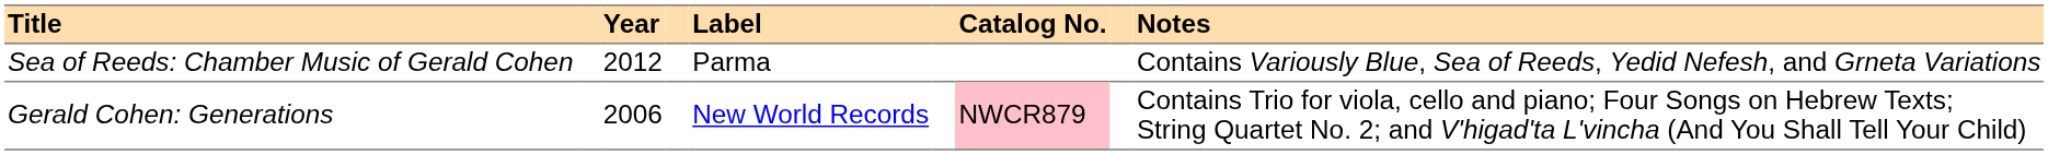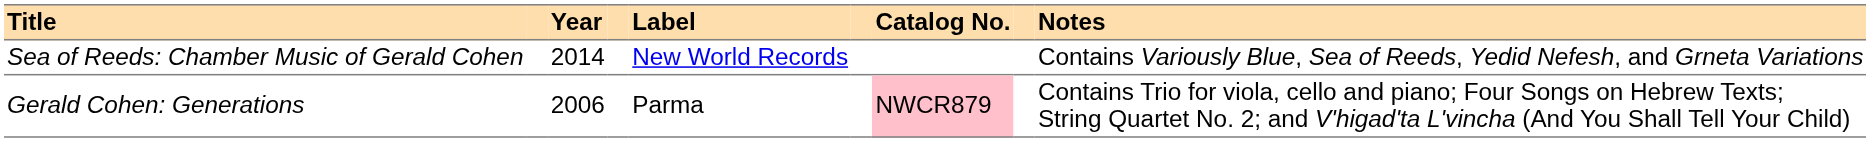 <table cellspacing="0" cellpadding="2" border="0">
 <tr style="background:#ffdead;">
 <th style="text-align:left; border-bottom:1px solid gray; border-top:1px solid gray;">Title</th>
 <th style="width:10px; border-bottom:1px solid gray; border-top:1px solid gray;"></th>
 <th style="text-align:left; border-bottom:1px solid gray; border-top:1px solid gray;">Year</th>
 <th style="width:10px; border-bottom:1px solid gray; border-top:1px solid gray;"></th>
 <th style="text-align:left; border-bottom:1px solid gray; border-top:1px solid gray;">Label</th>
 <th style="width:10px; border-bottom:1px solid gray; border-top:1px solid gray;"></th>
 <th style="text-align:left; border-bottom:1px solid gray; border-top:1px solid gray;">Catalog No.</th>
 <th style="width:10px; border-bottom:1px solid gray; border-top:1px solid gray;"></th>
 <th style="text-align:left; border-bottom:1px solid gray; border-top:1px solid gray;">Notes</th>
 </tr>
 <tr>
 <td style="border-bottom:1px solid gray;"><em>Sea of Reeds: Chamber Music of Gerald Cohen</em></td>
 <td style="border-bottom:1px solid gray;"></td>
-<td style="border-bottom:1px solid gray;">2012</td>
+<td style="border-bottom:1px solid gray;">2014</td>
 <td style="border-bottom:1px solid gray;"></td>
-<td style="border-bottom:1px solid gray;">Parma</td>
+<td style="border-bottom:1px solid gray;"><a href='#'>New World Records</a></td>
 <td style="border-bottom:1px solid gray;"></td>
 <td style="border-bottom:1px solid gray;"></td>
 <td style="border-bottom:1px solid gray;"></td>
 <td style="border-bottom:1px solid gray;">Contains <em>Variously Blue</em>, <em>Sea of Reeds</em>, <em>Yedid Nefesh</em>, and <em>Grneta Variations</em></td>
 </tr>
 <tr>
 <td style="border-bottom:1px solid gray;"><em>Gerald Cohen: Generations</em></td>
 <td style="border-bottom:1px solid gray;"></td>
 <td style="border-bottom:1px solid gray;">2006</td>
 <td style="border-bottom:1px solid gray;"></td>
-<td style="border-bottom:1px solid gray;"><a href='#'>New World Records</a></td>
+<td style="border-bottom:1px solid gray;">Parma</td>
 <td style="border-bottom:1px solid gray;"></td>
 <td style="background: pink; border-bottom:1px solid gray;">NWCR879</td>
 <td style="border-bottom:1px solid gray;"></td>
 <td style="border-bottom:1px solid gray;">Contains Trio for viola, cello and piano; Four Songs on Hebrew Texts;<br> String Quartet No. 2; and <em>V'higad'ta L'vincha</em> (And You Shall Tell Your Child)</td>
 </tr>
 <tr>
 </tr>
 </table>
